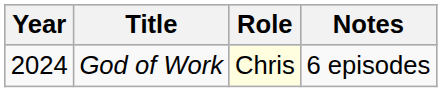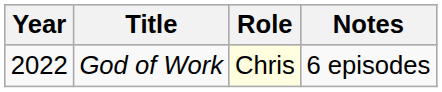 <table class="wikitable">
 <tr>
 <th>Year</th>
 <th>Title</th>
 <th>Role</th>
 <th class="unsortable">Notes</th>
 </tr>
 <tr>
-<td>2024</td>
+<td>2022</td>
 <td><em>God of Work</em></td>
 <td style="background: lightyellow;">Chris</td>
 <td>6 episodes</td>
 </tr>
 </table>
